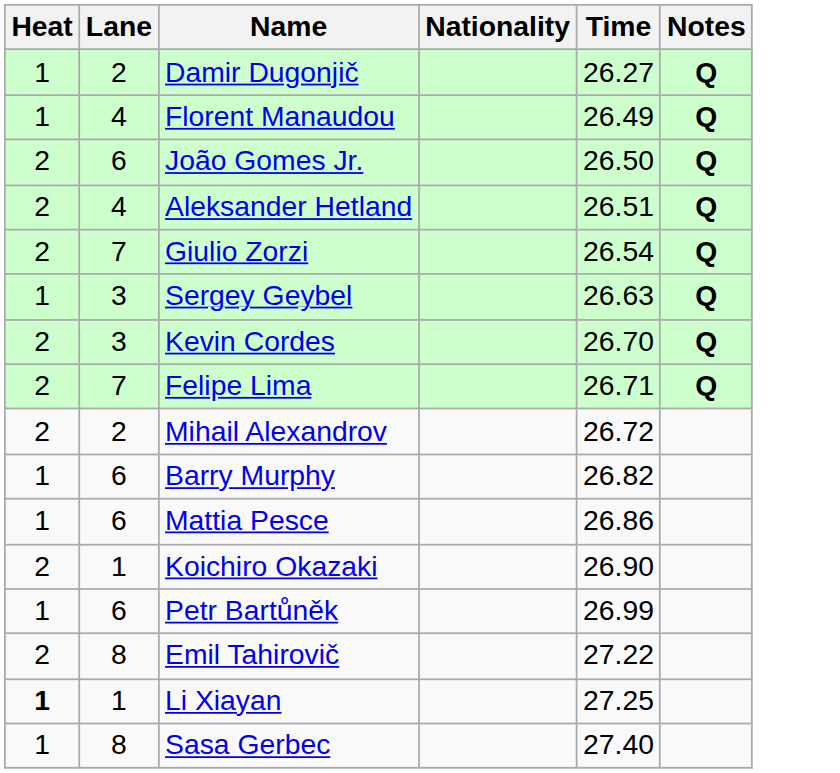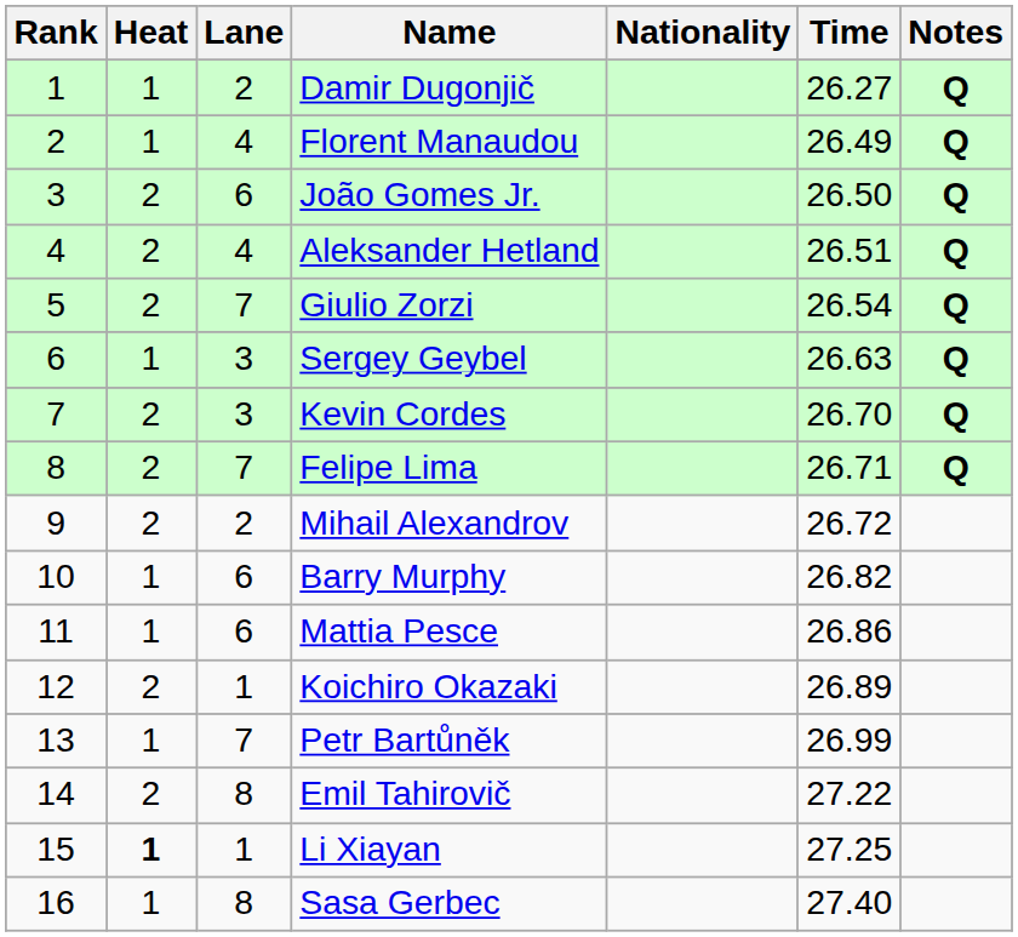 <table class="wikitable sortable" style="text-align:center">
 <tr>
+<th>Rank</th>
 <th>Heat</th>
 <th>Lane</th>
 <th>Name</th>
 <th>Nationality</th>
 <th>Time</th>
 <th>Notes</th>
 </tr>
 <tr bgcolor=ccffcc>
 <td>1</td>
+<td>1</td>
 <td>2</td>
 <td align=left><a href='#'>Damir Dugonjič</a></td>
 <td align=left></td>
 <td>26.27</td>
 <td><strong>Q</strong></td>
 </tr>
 <tr bgcolor=ccffcc>
+<td>2</td>
 <td>1</td>
 <td>4</td>
 <td align=left><a href='#'>Florent Manaudou</a></td>
 <td align=left></td>
 <td>26.49</td>
 <td><strong>Q</strong></td>
 </tr>
 <tr bgcolor=ccffcc>
+<td>3</td>
 <td>2</td>
 <td>6</td>
 <td align=left><a href='#'>João Gomes Jr.</a></td>
 <td align=left></td>
 <td>26.50</td>
 <td><strong>Q</strong></td>
 </tr>
 <tr bgcolor=ccffcc>
+<td>4</td>
 <td>2</td>
 <td>4</td>
 <td align=left><a href='#'>Aleksander Hetland</a></td>
 <td align=left></td>
 <td>26.51</td>
 <td><strong>Q</strong></td>
 </tr>
 <tr bgcolor=ccffcc>
+<td>5</td>
 <td>2</td>
 <td>7</td>
 <td align=left><a href='#'>Giulio Zorzi</a></td>
 <td align=left></td>
 <td>26.54</td>
 <td><strong>Q</strong></td>
 </tr>
 <tr bgcolor=ccffcc>
+<td>6</td>
 <td>1</td>
 <td>3</td>
 <td align=left><a href='#'>Sergey Geybel</a></td>
 <td align=left></td>
 <td>26.63</td>
 <td><strong>Q</strong></td>
 </tr>
 <tr bgcolor=ccffcc>
+<td>7</td>
 <td>2</td>
 <td>3</td>
 <td align=left><a href='#'>Kevin Cordes</a></td>
 <td align=left></td>
 <td>26.70</td>
 <td><strong>Q</strong></td>
 </tr>
 <tr bgcolor=ccffcc>
+<td>8</td>
 <td>2</td>
 <td>7</td>
 <td align=left><a href='#'>Felipe Lima</a></td>
 <td align=left></td>
 <td>26.71</td>
 <td><strong>Q</strong></td>
 </tr>
 <tr>
+<td>9</td>
 <td>2</td>
 <td>2</td>
 <td align=left><a href='#'>Mihail Alexandrov</a></td>
 <td align=left></td>
 <td>26.72</td>
 <td></td>
 </tr>
 <tr>
+<td>10</td>
 <td>1</td>
 <td>6</td>
 <td align=left><a href='#'>Barry Murphy</a></td>
 <td align=left></td>
 <td>26.82</td>
 <td></td>
 </tr>
 <tr>
+<td>11</td>
 <td>1</td>
 <td>6</td>
 <td align=left><a href='#'>Mattia Pesce</a></td>
 <td align=left></td>
 <td>26.86</td>
 <td></td>
 </tr>
 <tr>
+<td>12</td>
 <td>2</td>
 <td>1</td>
 <td align=left><a href='#'>Koichiro Okazaki</a></td>
 <td align=left></td>
-<td>26.90</td>
+<td>26.89</td>
 <td></td>
 </tr>
 <tr>
+<td>13</td>
 <td>1</td>
-<td>6</td>
+<td>7</td>
 <td align=left><a href='#'>Petr Bartůněk</a></td>
 <td align=left></td>
 <td>26.99</td>
 <td></td>
 </tr>
 <tr>
+<td>14</td>
 <td>2</td>
 <td>8</td>
 <td align=left><a href='#'>Emil Tahirovič</a></td>
 <td align=left></td>
 <td>27.22</td>
 <td></td>
 </tr>
 <tr>
+<td>15</td>
 <td><strong>1</strong></td>
 <td>1</td>
 <td align=left><a href='#'>Li Xiayan</a></td>
 <td align=left></td>
 <td>27.25</td>
 <td></td>
 </tr>
 <tr>
+<td>16</td>
 <td>1</td>
 <td>8</td>
 <td align=left><a href='#'>Sasa Gerbec</a></td>
 <td align=left></td>
 <td>27.40</td>
 <td></td>
 </tr>
 </table>
